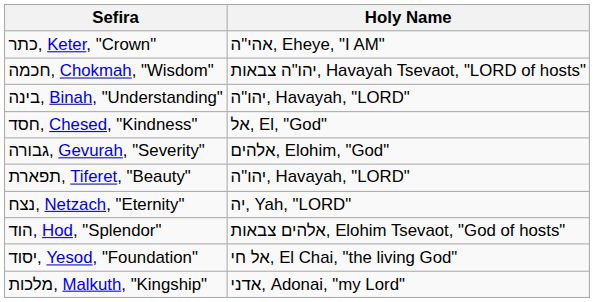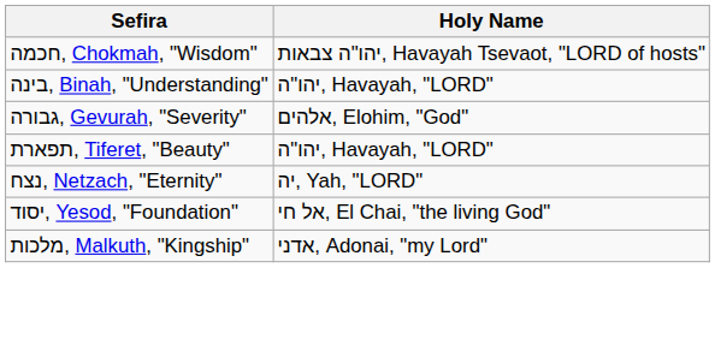 <table class=wikitable>
 <tr>
 <th>Sefira</th>
 <th>Holy Name </th>
-</tr>
-<tr>
-<td>כתר, <a href='#'>Keter</a>, "Crown"</td>
-<td>אהי"ה, Eheye, "I AM"</td>
 </tr>
 <tr>
 <td>חכמה, <a href='#'>Chokmah</a>, "Wisdom"</td>
 <td>יהו"ה צבאות, Havayah Tsevaot, "LORD of hosts"</td>
 </tr>
 <tr>
 <td>בינה, <a href='#'>Binah</a>, "Understanding"</td>
 <td>יהו"ה, Havayah, "LORD"</td>
-</tr>
-<tr>
-<td>חסד, <a href='#'>Chesed</a>, "Kindness"</td>
-<td>אל, El, "God"</td>
 </tr>
 <tr>
 <td>גבורה, <a href='#'>Gevurah</a>, "Severity"</td>
 <td>אלהים, Elohim, "God"</td>
 </tr>
 <tr>
 <td>תפארת, <a href='#'>Tiferet</a>, "Beauty"</td>
 <td>יהו"ה, Havayah, "LORD"</td>
 </tr>
 <tr>
 <td>נצח, <a href='#'>Netzach</a>, "Eternity"</td>
 <td>יה, Yah, "LORD"</td>
 </tr>
 <tr>
-<td>הוד, <a href='#'>Hod</a>, "Splendor"</td>
-<td>אלהים צבאות, Elohim Tsevaot, "God of hosts"</td>
-</tr>
-<tr>
 <td>יסוד, <a href='#'>Yesod</a>, "Foundation"</td>
 <td>אל חי, El Chai, "the living God"</td>
 </tr>
 <tr>
 <td>מלכות, <a href='#'>Malkuth</a>, "Kingship"</td>
 <td>אדני, Adonai, "my Lord"</td>
 </tr>
 </table>
